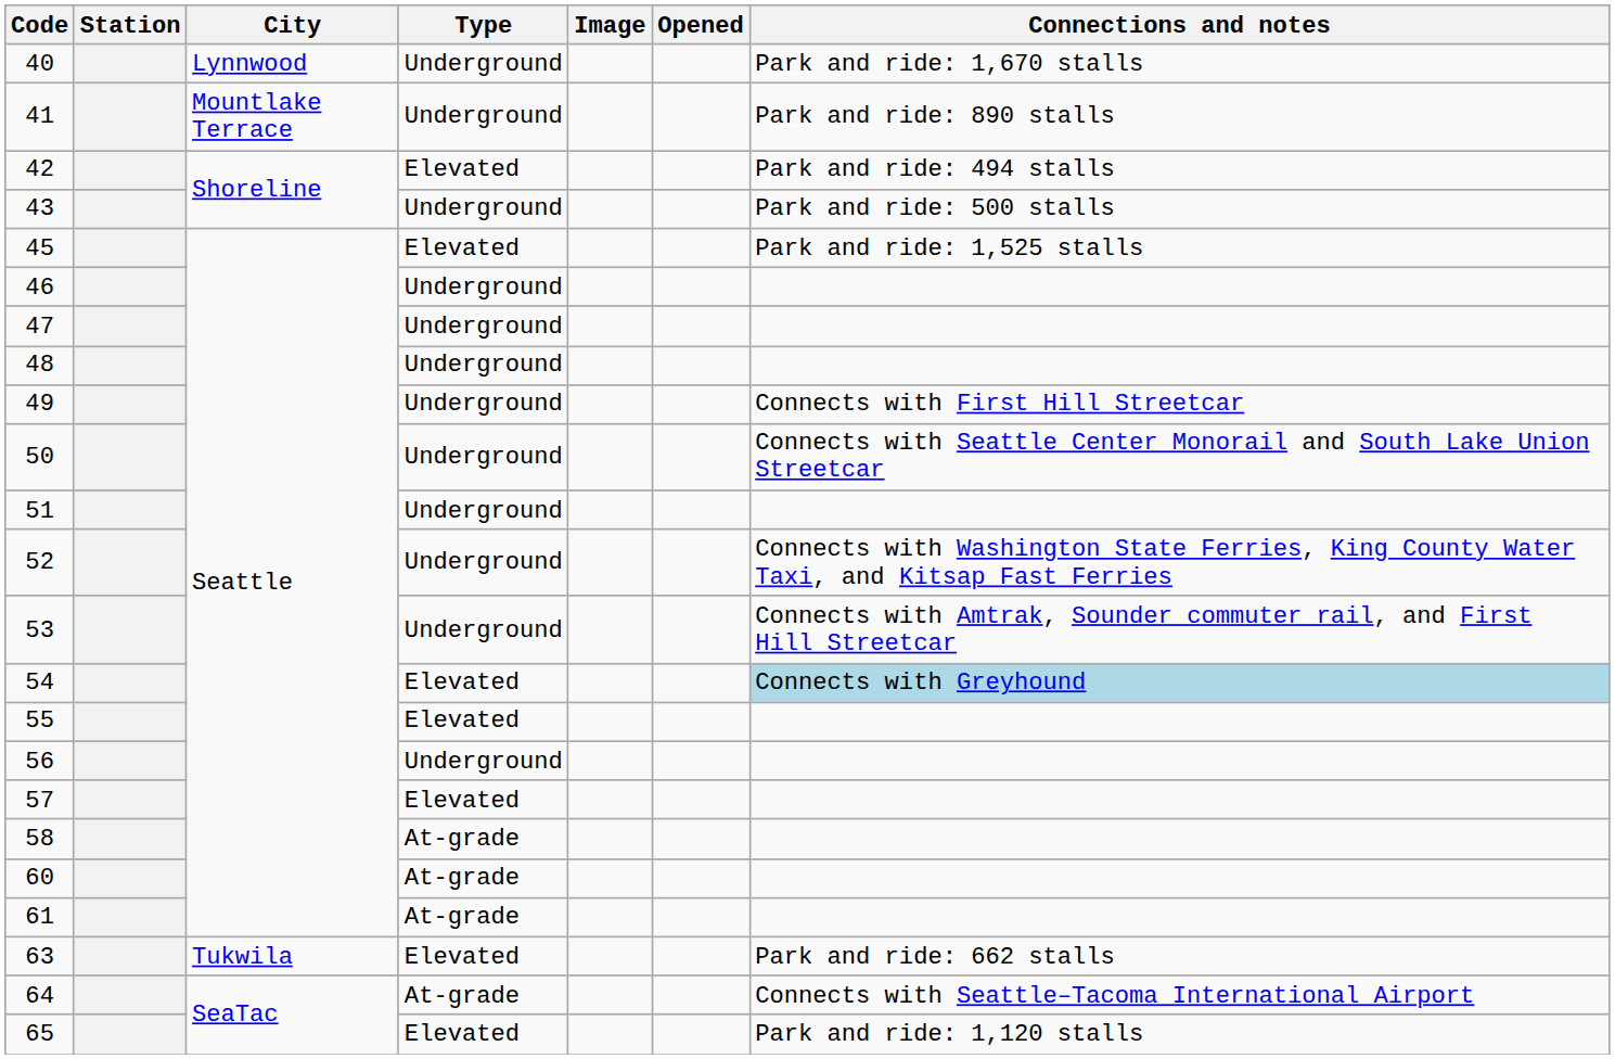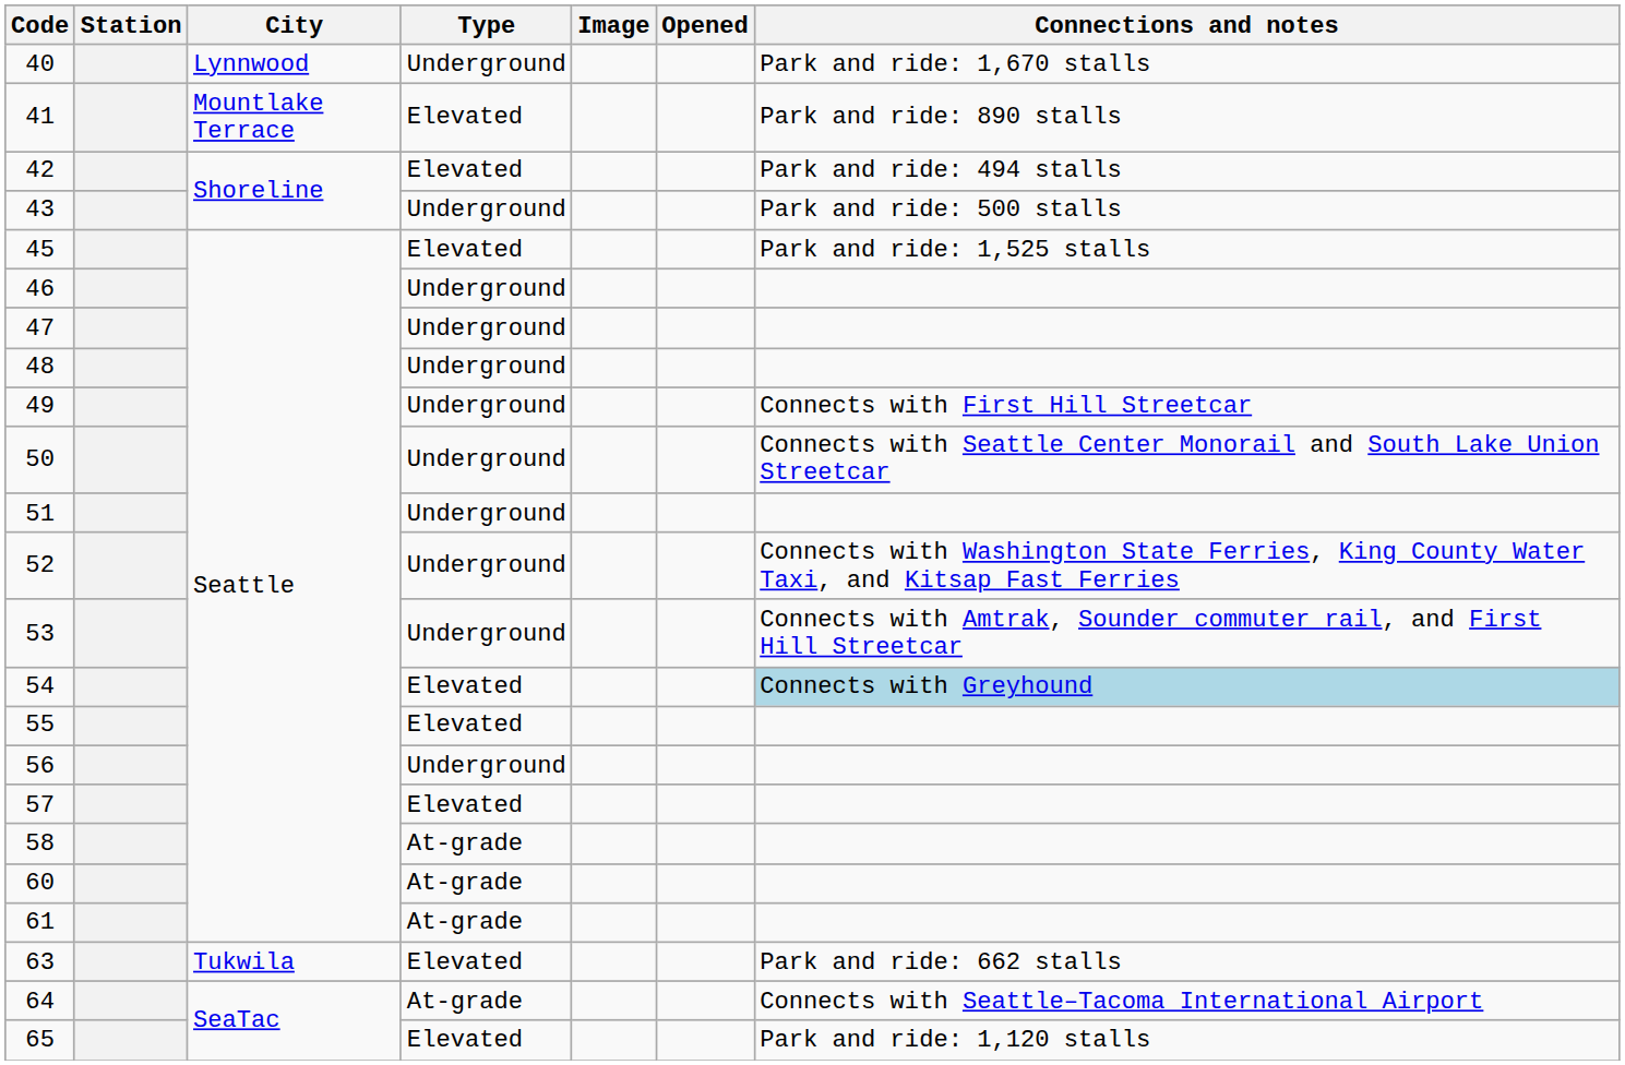 <table class="wikitable sortable sticky-header plainrowheaders">
 <tr>
 <th scope=col>Code</th>
 <th scope=col>Station</th>
 <th>City</th>
 <th scope="col">Type</th>
 <th scope=col class="unsortable">Image</th>
 <th scope=col>Opened</th>
 <th scope=col class="unsortable">Connections and notes</th>
 </tr>
 <tr>
 <td align=center>40</td>
 <th scope=row></th>
 <td><a href='#'>Lynnwood</a></td>
 <td>Underground</td>
 <td></td>
 <td></td>
 <td>Park and ride: 1,670 stalls</td>
 </tr>
 <tr>
 <td align=center>41</td>
 <th scope=row></th>
 <td><a href='#'>Mountlake Terrace</a></td>
-<td>Underground</td>
+<td>Elevated</td>
 <td></td>
 <td></td>
 <td>Park and ride: 890 stalls</td>
 </tr>
 <tr>
 <td align=center>42</td>
 <th scope=row></th>
 <td rowspan="2"><a href='#'>Shoreline</a></td>
 <td>Elevated</td>
 <td></td>
 <td></td>
 <td>Park and ride: 494 stalls</td>
 </tr>
 <tr>
 <td align=center>43</td>
 <th scope=row></th>
 <td>Underground</td>
 <td></td>
 <td></td>
 <td>Park and ride: 500 stalls</td>
 </tr>
 <tr>
 <td align=center>45</td>
 <th scope=row></th>
 <td rowspan="16">Seattle</td>
 <td>Elevated</td>
 <td></td>
 <td></td>
 <td>Park and ride: 1,525 stalls</td>
 </tr>
 <tr>
 <td align=center>46</td>
 <th scope=row></th>
 <td>Underground</td>
 <td></td>
 <td></td>
 <td></td>
 </tr>
 <tr>
 <td align=center>47</td>
 <th scope=row></th>
 <td>Underground</td>
 <td></td>
 <td></td>
 <td></td>
 </tr>
 <tr>
 <td align=center>48</td>
 <th scope=row></th>
 <td>Underground</td>
 <td></td>
 <td></td>
 <td></td>
 </tr>
 <tr>
 <td align=center>49</td>
 <th scope=row></th>
 <td>Underground</td>
 <td></td>
 <td></td>
 <td>Connects with <a href='#'>First Hill Streetcar</a></td>
 </tr>
 <tr>
 <td align=center>50</td>
 <th scope=row></th>
 <td>Underground</td>
 <td></td>
 <td></td>
 <td>Connects with <a href='#'>Seattle Center Monorail</a> and <a href='#'>South Lake Union Streetcar</a></td>
 </tr>
 <tr>
 <td align=center>51</td>
 <th scope=row></th>
 <td>Underground</td>
 <td></td>
 <td></td>
 <td></td>
 </tr>
 <tr>
 <td align=center>52</td>
 <th scope=row></th>
 <td>Underground</td>
 <td></td>
 <td></td>
 <td>Connects with <a href='#'>Washington State Ferries</a>, <a href='#'>King County Water Taxi</a>, and <a href='#'>Kitsap Fast Ferries</a></td>
 </tr>
 <tr>
 <td align=center>53</td>
 <th scope=row></th>
 <td>Underground</td>
 <td></td>
 <td></td>
 <td>Connects with <a href='#'>Amtrak</a>, <a href='#'>Sounder commuter rail</a>, and <a href='#'>First Hill Streetcar</a></td>
 </tr>
 <tr>
 <td align=center>54</td>
 <th scope=row></th>
 <td>Elevated</td>
 <td></td>
 <td></td>
 <td style="background: lightblue;">Connects with <a href='#'>Greyhound</a></td>
 </tr>
 <tr>
 <td align=center>55</td>
 <th scope=row></th>
 <td>Elevated</td>
 <td></td>
 <td></td>
 <td></td>
 </tr>
 <tr>
 <td align=center>56</td>
 <th scope=row></th>
 <td>Underground</td>
 <td></td>
 <td></td>
 <td></td>
 </tr>
 <tr>
 <td align=center>57</td>
 <th scope=row></th>
 <td>Elevated</td>
 <td></td>
 <td></td>
 <td></td>
 </tr>
 <tr>
 <td align=center>58</td>
 <th scope=row></th>
 <td>At-grade</td>
 <td></td>
 <td></td>
 <td></td>
 </tr>
 <tr>
 <td align=center>60</td>
 <th scope=row></th>
 <td>At-grade</td>
 <td></td>
 <td></td>
 <td></td>
 </tr>
 <tr>
 <td align=center>61</td>
 <th scope=row></th>
 <td>At-grade</td>
 <td></td>
 <td></td>
 <td></td>
 </tr>
 <tr>
 <td align=center>63</td>
 <th scope=row></th>
 <td><a href='#'>Tukwila</a></td>
 <td>Elevated</td>
 <td></td>
 <td></td>
 <td>Park and ride: 662 stalls</td>
 </tr>
 <tr>
 <td align=center>64</td>
 <th scope=row></th>
 <td rowspan="2"><a href='#'>SeaTac</a></td>
 <td>At-grade</td>
 <td></td>
 <td></td>
 <td>Connects with <a href='#'>Seattle–Tacoma International Airport</a></td>
 </tr>
 <tr>
 <td align=center>65</td>
 <th scope=row></th>
 <td>Elevated</td>
 <td></td>
 <td></td>
 <td>Park and ride: 1,120 stalls</td>
 </tr>
 </table>
